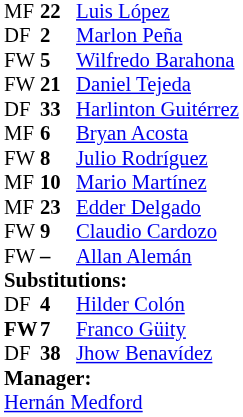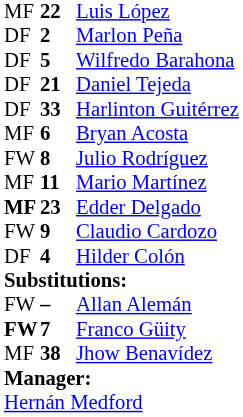 <table style = "font-size: 90%" cellspacing = "0" cellpadding = "0">
 <tr>
 <td colspan = 4></td>
 </tr>
 <tr>
 <th style="width:25px;"></th>
 <th style="width:25px;"></th>
 </tr>
 <tr>
 <td>MF</td>
 <td><strong>22</strong></td>
 <td> <a href='#'>Luis López</a></td>
 </tr>
 <tr>
 <td>DF</td>
 <td><strong>2</strong></td>
 <td> <a href='#'>Marlon Peña</a></td>
 </tr>
 <tr>
-<td>FW</td>
+<td>DF</td>
 <td><strong>5</strong></td>
 <td> <a href='#'>Wilfredo Barahona</a></td>
 <td></td>
 <td></td>
 </tr>
 <tr>
-<td>FW</td>
+<td>DF</td>
 <td><strong>21</strong></td>
 <td> <a href='#'>Daniel Tejeda</a></td>
 </tr>
 <tr>
 <td>DF</td>
 <td><strong>33</strong></td>
 <td> <a href='#'>Harlinton Guitérrez</a></td>
 </tr>
 <tr>
 <td>MF</td>
 <td><strong>6</strong></td>
 <td> <a href='#'>Bryan Acosta</a></td>
 <td></td>
 <td></td>
 </tr>
 <tr>
 <td>FW</td>
 <td><strong>8</strong></td>
 <td> <a href='#'>Julio Rodríguez</a></td>
 </tr>
 <tr>
 <td>MF</td>
-<td><strong>10</strong></td>
+<td><strong>11</strong></td>
 <td> <a href='#'>Mario Martínez</a></td>
 <td></td>
 <td></td>
 <td></td>
 <td></td>
 </tr>
 <tr>
-<td>MF</td>
+<td><strong>MF</strong></td>
 <td><strong>23</strong></td>
 <td> <a href='#'>Edder Delgado</a></td>
 </tr>
 <tr>
 <td>FW</td>
 <td><strong>9</strong></td>
 <td> <a href='#'>Claudio Cardozo</a></td>
 </tr>
 <tr>
-<td>FW</td>
-<td><strong>–</strong></td>
-<td> <a href='#'>Allan Alemán</a></td>
+<td>DF</td>
+<td><strong>4</strong></td>
+<td> <a href='#'>Hilder Colón</a></td>
 <td></td>
 <td></td>
 <td></td>
 <td></td>
 </tr>
 <tr>
 <td colspan = 3><strong>Substitutions:</strong></td>
 </tr>
 <tr>
-<td>DF</td>
-<td><strong>4</strong></td>
-<td> <a href='#'>Hilder Colón</a></td>
+<td>FW</td>
+<td><strong>–</strong></td>
+<td> <a href='#'>Allan Alemán</a></td>
 <td></td>
 <td></td>
 <td></td>
 <td></td>
 </tr>
 <tr>
 <td><strong>FW</strong></td>
 <td><strong>7</strong></td>
 <td> <a href='#'>Franco Güity</a></td>
 <td></td>
 <td></td>
 </tr>
 <tr>
-<td>DF</td>
+<td>MF</td>
 <td><strong>38</strong></td>
 <td> <a href='#'>Jhow Benavídez</a></td>
 <td></td>
 <td></td>
 </tr>
 <tr>
 <td colspan = 3><strong>Manager:</strong></td>
 </tr>
 <tr>
 <td colspan = 3> <a href='#'>Hernán Medford</a></td>
 </tr>
 </table>
